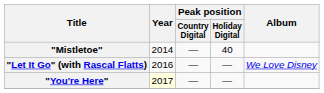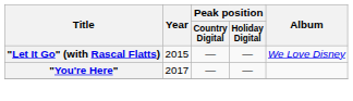 <table class="wikitable plainrowheaders" style="text-align:center">
 <tr>
 <th scope="col" rowspan="2">Title</th>
 <th scope="col" rowspan="2">Year</th>
 <th scope="col" colspan="2">Peak position</th>
 <th scope="col" rowspan="2">Album</th>
 </tr>
 <tr style="font-size:smaller;">
 <th style="width:45px;">Country Digital</th>
 <th style="width:45px;">Holiday Digital</th>
 </tr>
 <tr>
-<th scope="row">"Mistletoe"</th>
-<td>2014</td>
-<td>—</td>
-<td>40</td>
-<td></td>
-</tr>
-<tr>
 <th scope="row">"<a href='#'>Let It Go</a>" <span>(with <a href='#'>Rascal Flatts</a>)</span></th>
-<td>2016</td>
+<td>2015</td>
 <td>—</td>
 <td>—</td>
 <td><em><a href='#'>We Love Disney</a></em></td>
 </tr>
 <tr>
 <th scope="row">"<a href='#'>You're Here</a>"</th>
-<td style="background: lightyellow;">2017</td>
+<td>2017</td>
 <td>—</td>
 <td>—</td>
 <td></td>
 </tr>
 <tr>
 </tr>
 </table>
